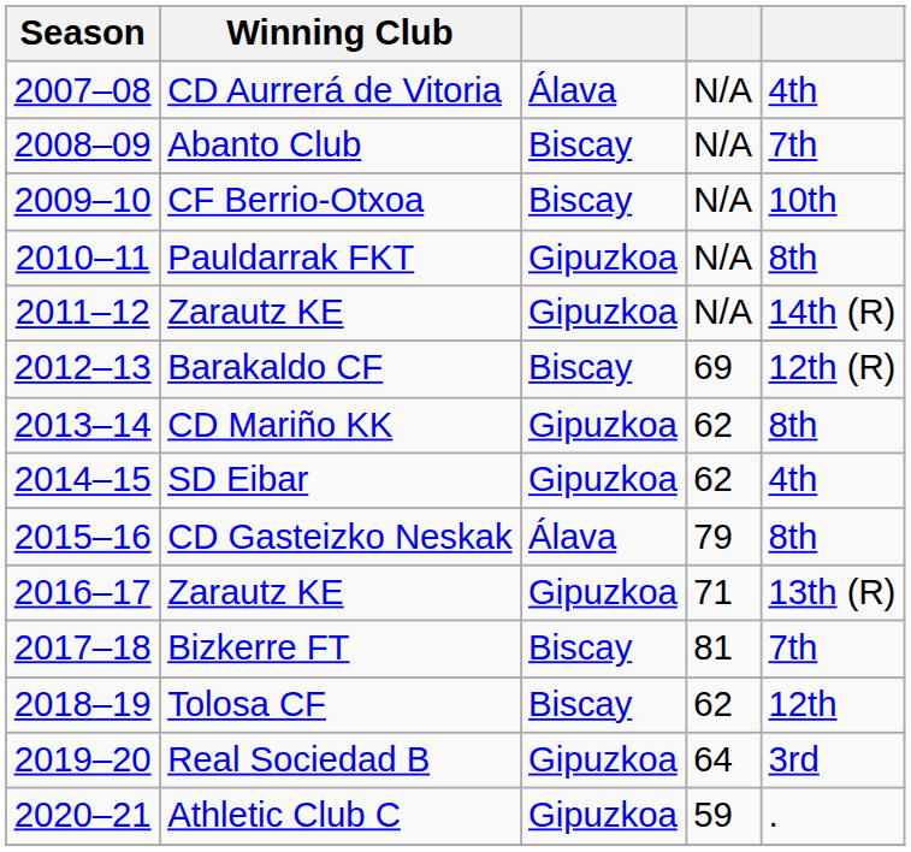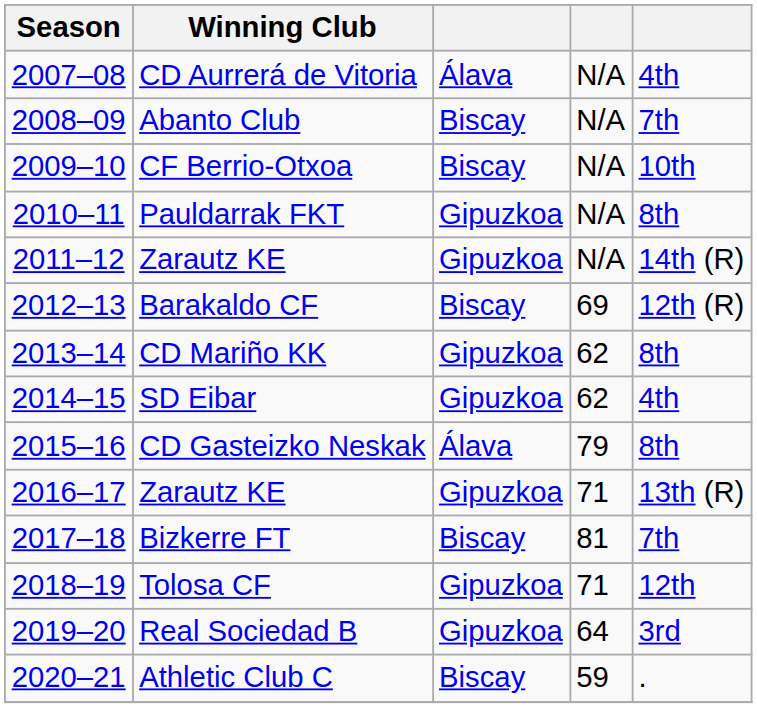 <table class="sortable wikitable">
 <tr>
 <th scope=col>Season</th>
 <th scope=col>Winning Club</th>
 <th scope=col></th>
 <th scope=col></th>
 <th scope=col></th>
 </tr>
 <tr>
 <td align=center><a href='#'>2007–08</a></td>
 <td><a href='#'>CD Aurrerá de Vitoria</a></td>
 <td><a href='#'>Álava</a></td>
 <td>N/A</td>
 <td><a href='#'>4th</a></td>
 </tr>
 <tr>
 <td align=center><a href='#'>2008–09</a></td>
 <td><a href='#'>Abanto Club</a></td>
 <td><a href='#'>Biscay</a></td>
 <td>N/A</td>
 <td><a href='#'>7th</a></td>
 </tr>
 <tr>
 <td align=center><a href='#'>2009–10</a></td>
 <td><a href='#'>CF Berrio-Otxoa</a></td>
 <td><a href='#'>Biscay</a></td>
 <td>N/A</td>
 <td><a href='#'>10th</a></td>
 </tr>
 <tr>
 <td align=center><a href='#'>2010–11</a></td>
 <td><a href='#'>Pauldarrak FKT</a></td>
 <td><a href='#'>Gipuzkoa</a></td>
 <td>N/A</td>
 <td><a href='#'>8th</a></td>
 </tr>
 <tr>
 <td align=center><a href='#'>2011–12</a></td>
 <td><a href='#'>Zarautz KE</a></td>
 <td><a href='#'>Gipuzkoa</a></td>
 <td>N/A</td>
 <td><a href='#'>14th</a> (R)</td>
 </tr>
 <tr>
 <td align=center><a href='#'>2012–13</a></td>
 <td><a href='#'>Barakaldo CF</a></td>
 <td><a href='#'>Biscay</a></td>
 <td>69</td>
 <td><a href='#'>12th</a> (R)</td>
 </tr>
 <tr>
 <td align=center><a href='#'>2013–14</a></td>
 <td><a href='#'>CD Mariño KK</a></td>
 <td><a href='#'>Gipuzkoa</a></td>
 <td>62</td>
 <td><a href='#'>8th</a></td>
 </tr>
 <tr>
 <td align=center><a href='#'>2014–15</a></td>
 <td><a href='#'>SD Eibar</a></td>
 <td><a href='#'>Gipuzkoa</a></td>
 <td>62</td>
 <td><a href='#'>4th</a></td>
 </tr>
 <tr>
 <td align=center><a href='#'>2015–16</a></td>
 <td><a href='#'>CD Gasteizko Neskak</a></td>
 <td><a href='#'>Álava</a></td>
 <td>79</td>
 <td><a href='#'>8th</a></td>
 </tr>
 <tr>
 <td align=center><a href='#'>2016–17</a></td>
 <td><a href='#'>Zarautz KE</a></td>
 <td><a href='#'>Gipuzkoa</a></td>
 <td>71</td>
 <td><a href='#'>13th</a> (R)</td>
 </tr>
 <tr>
 <td align=center><a href='#'>2017–18</a></td>
 <td><a href='#'>Bizkerre FT</a></td>
 <td><a href='#'>Biscay</a></td>
 <td>81</td>
 <td><a href='#'>7th</a></td>
 </tr>
 <tr>
 <td align=center><a href='#'>2018–19</a></td>
 <td><a href='#'>Tolosa CF</a></td>
-<td><a href='#'>Biscay</a></td>
-<td>62</td>
+<td><a href='#'>Gipuzkoa</a></td>
+<td>71</td>
 <td><a href='#'>12th</a></td>
 </tr>
 <tr>
 <td align=center><a href='#'>2019–20</a></td>
 <td><a href='#'>Real Sociedad B</a></td>
 <td><a href='#'>Gipuzkoa</a></td>
 <td>64</td>
 <td><a href='#'>3rd</a></td>
 </tr>
 <tr>
 <td align=center><a href='#'>2020–21</a></td>
 <td><a href='#'>Athletic Club C</a></td>
-<td><a href='#'>Gipuzkoa</a></td>
+<td><a href='#'>Biscay</a></td>
 <td>59</td>
 <td>.</td>
 </tr>
 <tr>
 </tr>
 </table>
